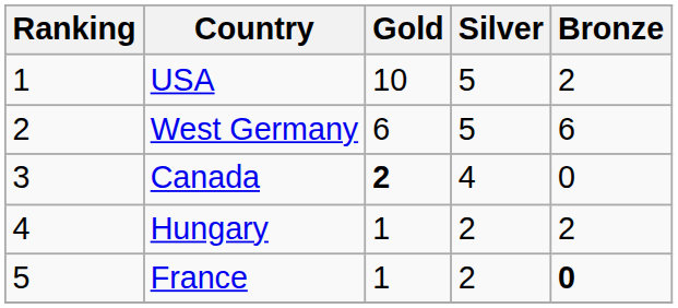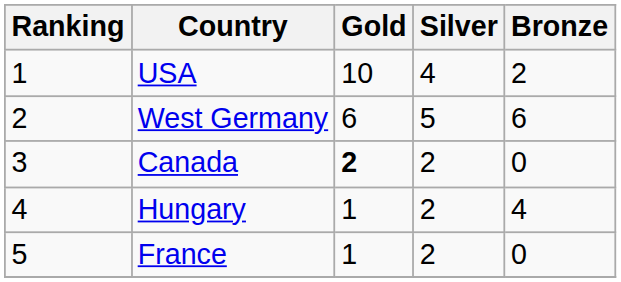 <table class="wikitable">
 <tr>
 <th>Ranking</th>
 <th>Country</th>
 <th>Gold </th>
 <th>Silver </th>
 <th>Bronze </th>
 </tr>
 <tr>
 <td>1</td>
 <td> <a href='#'>USA</a></td>
 <td>10</td>
-<td>5</td>
+<td>4</td>
 <td>2</td>
 </tr>
 <tr>
 <td>2</td>
 <td> <a href='#'>West Germany</a></td>
 <td>6</td>
 <td>5</td>
 <td>6</td>
 </tr>
 <tr>
 <td>3</td>
 <td> <a href='#'>Canada</a></td>
 <td><strong>2</strong></td>
-<td>4</td>
+<td>2</td>
 <td>0</td>
 </tr>
 <tr>
 <td>4</td>
 <td> <a href='#'>Hungary</a></td>
 <td>1</td>
 <td>2</td>
-<td>2</td>
+<td>4</td>
 </tr>
 <tr>
 <td>5</td>
 <td> <a href='#'>France</a></td>
 <td>1</td>
 <td>2</td>
-<td><strong>0</strong></td>
+<td>0</td>
 </tr>
 <tr>
 </tr>
 </table>
